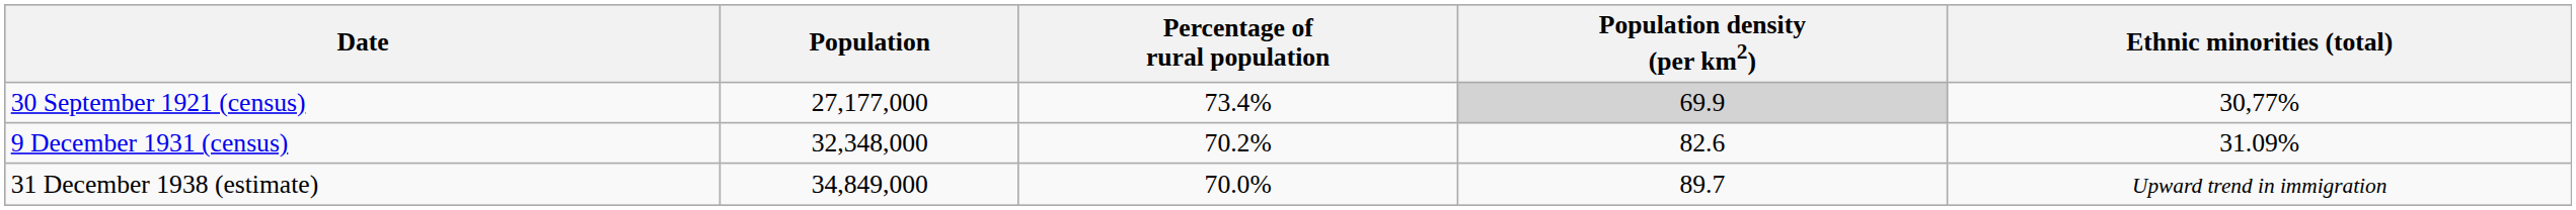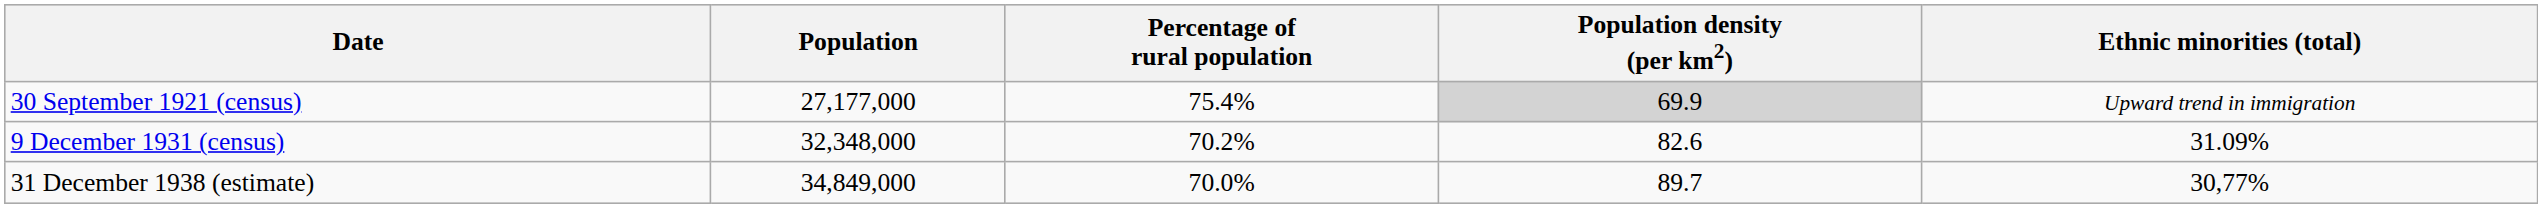 <table class="wikitable" width="100%">
 <tr>
 <th>Date</th>
 <th>Population</th>
 <th>Percentage of<br>rural population</th>
 <th>Population density<br>(per km<sup>2</sup>)</th>
 <th>Ethnic minorities (total)</th>
 </tr>
 <tr>
 <td align="left"><a href='#'>30 September 1921 (census)</a></td>
 <td align="center">27,177,000</td>
-<td align="center">73.4%</td>
+<td align="center">75.4%</td>
 <td align="center" style="background: lightgrey;">69.9</td>
-<td align="center">30,77%</td>
+<td align="center"><small><em>Upward trend in immigration</em></small></td>
 </tr>
 <tr>
 <td align="left"><a href='#'>9 December 1931 (census)</a></td>
 <td align="center">32,348,000</td>
 <td align="center">70.2%</td>
 <td align="center">82.6</td>
 <td align="center">31.09%</td>
 </tr>
 <tr>
 <td align="left">31 December 1938 (estimate)</td>
 <td align="center">34,849,000</td>
 <td align="center">70.0%</td>
 <td align="center">89.7</td>
-<td align="center"><small><em>Upward trend in immigration</em></small></td>
+<td align="center">30,77%</td>
 </tr>
 </table>
